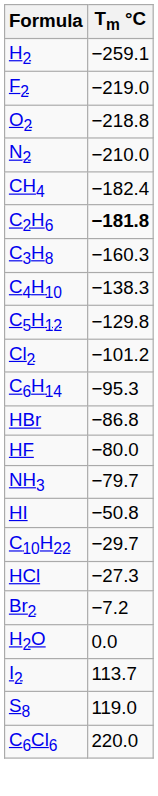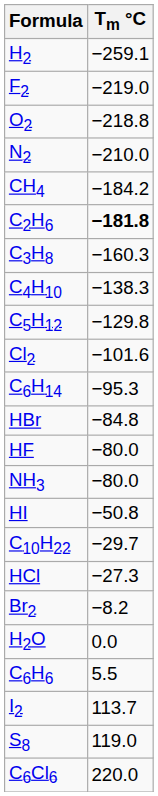 <table class="wikitable collapsible collapsed">
 <tr>
 <th>Formula</th>
 <th>T<sub>m</sub> °C</th>
 </tr>
 <tr>
 <td><a href='#'>H<sub>2</sub></a></td>
 <td>−259.1</td>
 </tr>
 <tr>
 <td><a href='#'>F<sub>2</sub></a></td>
 <td>−219.0</td>
 </tr>
 <tr>
 <td><a href='#'>O<sub>2</sub></a></td>
 <td>−218.8</td>
 </tr>
 <tr>
 <td><a href='#'>N<sub>2</sub></a></td>
 <td>−210.0</td>
 </tr>
 <tr>
 <td><a href='#'>CH<sub>4</sub></a></td>
-<td>−182.4</td>
+<td>−184.2</td>
 </tr>
 <tr>
 <td><a href='#'>C<sub>2</sub>H<sub>6</sub></a></td>
 <td><strong>−181.8</strong></td>
 </tr>
 <tr>
 <td><a href='#'>C<sub>3</sub>H<sub>8</sub></a></td>
 <td>−160.3</td>
 </tr>
 <tr>
 <td><a href='#'>C<sub>4</sub>H<sub>10</sub></a></td>
 <td>−138.3</td>
 </tr>
 <tr>
 <td><a href='#'>C<sub>5</sub>H<sub>12</sub></a></td>
 <td>−129.8</td>
 </tr>
 <tr>
 <td><a href='#'>Cl<sub>2</sub></a></td>
-<td>−101.2</td>
+<td>−101.6</td>
 </tr>
 <tr>
 <td><a href='#'>C<sub>6</sub>H<sub>14</sub></a></td>
 <td>−95.3</td>
 </tr>
 <tr>
 <td><a href='#'>HBr</a></td>
-<td>−86.8</td>
+<td>−84.8</td>
 </tr>
 <tr>
 <td><a href='#'>HF</a></td>
 <td>−80.0</td>
 </tr>
 <tr>
 <td><a href='#'>NH<sub>3</sub></a></td>
-<td>−79.7</td>
+<td>−80.0</td>
 </tr>
 <tr>
 <td><a href='#'>HI</a></td>
 <td>−50.8</td>
 </tr>
 <tr>
 <td><a href='#'>C<sub>10</sub>H<sub>22</sub></a></td>
 <td>−29.7</td>
 </tr>
 <tr>
 <td><a href='#'>HCl</a></td>
 <td>−27.3</td>
 </tr>
 <tr>
 <td><a href='#'>Br<sub>2</sub></a></td>
-<td>−7.2</td>
+<td>−8.2</td>
 </tr>
 <tr>
 <td><a href='#'>H<sub>2</sub>O</a></td>
 <td>0.0</td>
+</tr>
+<tr>
+<td><a href='#'>C<sub>6</sub>H<sub>6</sub></a></td>
+<td>5.5</td>
 </tr>
 <tr>
 <td><a href='#'>I<sub>2</sub></a></td>
 <td>113.7</td>
 </tr>
 <tr>
 <td><a href='#'>S<sub>8</sub></a></td>
 <td>119.0</td>
 </tr>
 <tr>
 <td><a href='#'>C<sub>6</sub>Cl<sub>6</sub></a></td>
 <td>220.0</td>
 </tr>
 </table>
